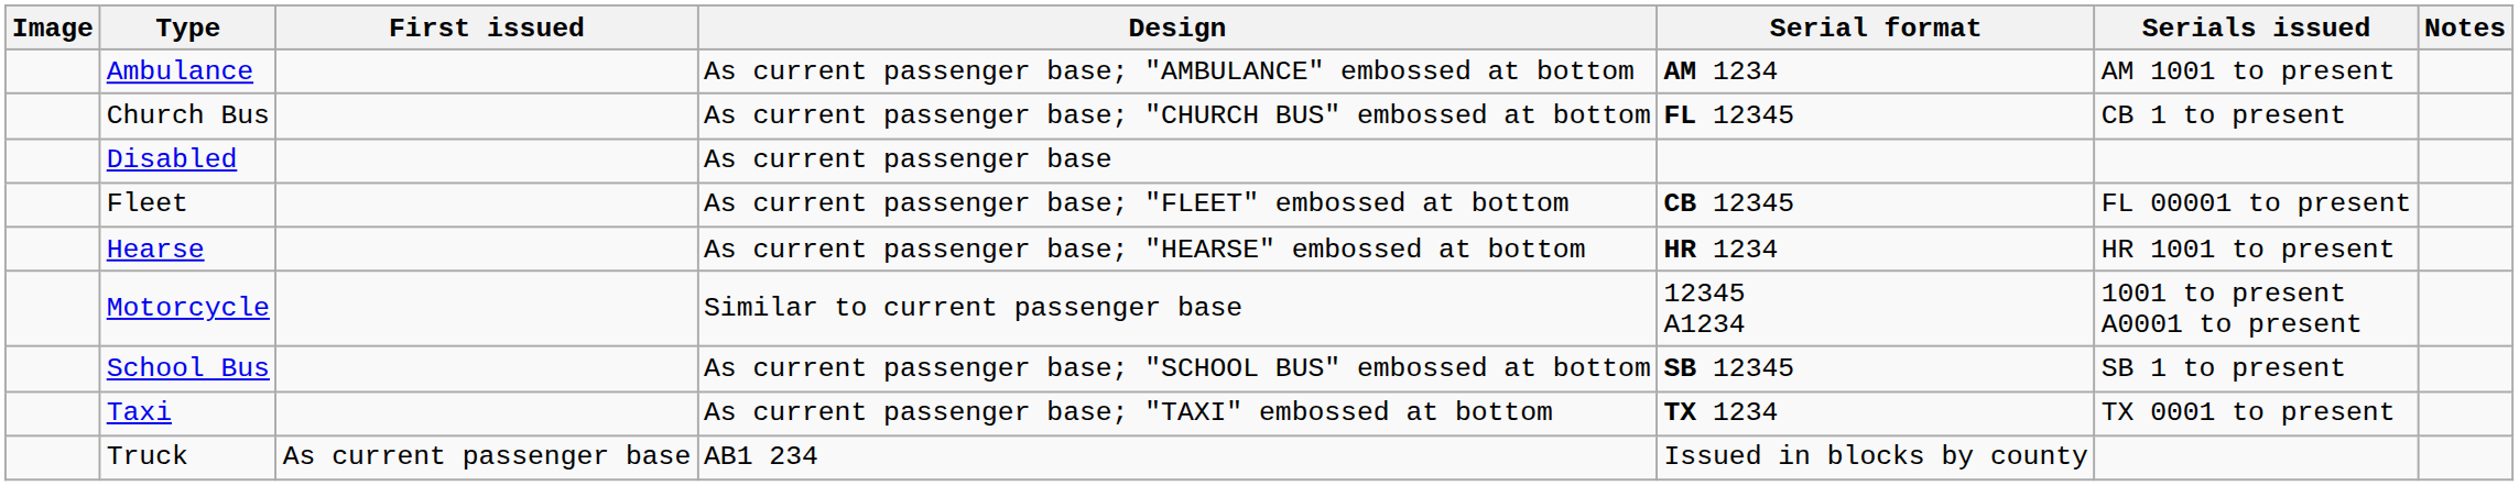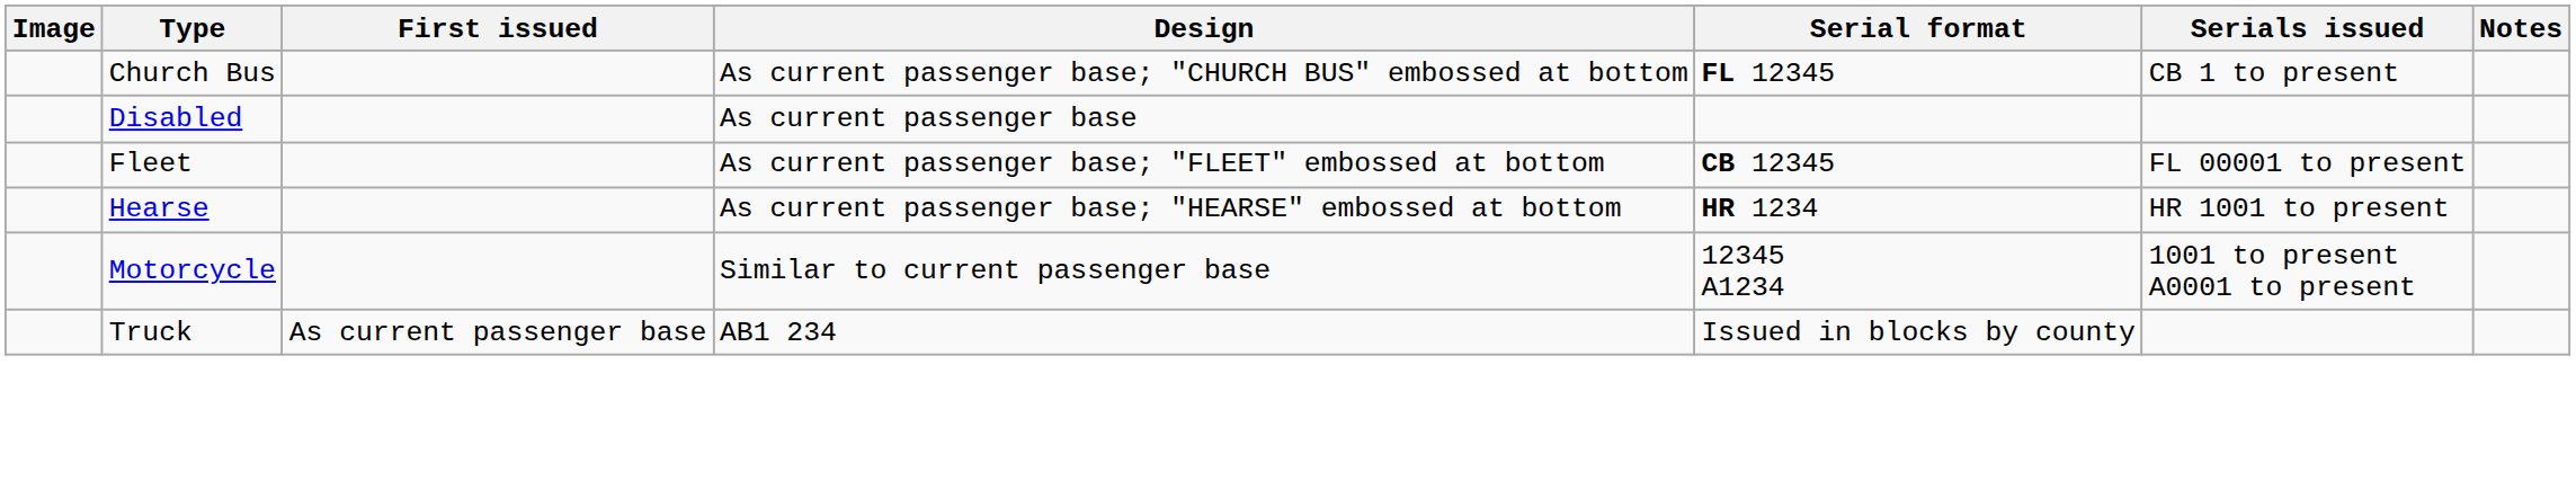 <table class="wikitable">
 <tr>
 <th>Image</th>
 <th>Type</th>
 <th>First issued</th>
 <th>Design</th>
 <th>Serial format</th>
 <th>Serials issued</th>
 <th>Notes</th>
-</tr>
-<tr>
-<td></td>
-<td><a href='#'>Ambulance</a></td>
-<td></td>
-<td>As current passenger base; "AMBULANCE" embossed at bottom</td>
-<td><strong>AM</strong> 1234</td>
-<td>AM 1001 to present</td>
-<td></td>
 </tr>
 <tr>
 <td></td>
 <td>Church Bus</td>
 <td></td>
 <td>As current passenger base; "CHURCH BUS" embossed at bottom</td>
 <td><strong>FL</strong> 12345</td>
 <td>CB 1 to present</td>
 <td></td>
 </tr>
 <tr>
 <td></td>
 <td><a href='#'>Disabled</a></td>
 <td></td>
 <td>As current passenger base</td>
 <td></td>
 <td></td>
 <td></td>
 </tr>
 <tr>
 <td></td>
 <td>Fleet</td>
 <td></td>
 <td>As current passenger base; "FLEET" embossed at bottom</td>
 <td><strong>CB</strong> 12345</td>
 <td>FL 00001 to present</td>
 <td></td>
 </tr>
 <tr>
 <td></td>
 <td><a href='#'>Hearse</a></td>
 <td></td>
 <td>As current passenger base; "HEARSE" embossed at bottom</td>
 <td><strong>HR</strong> 1234</td>
 <td>HR 1001 to present</td>
 <td></td>
 </tr>
 <tr>
 <td></td>
 <td><a href='#'>Motorcycle</a></td>
 <td></td>
 <td>Similar to current passenger base</td>
 <td> 12345<br> A1234</td>
 <td> 1001 to present<br> A0001 to present</td>
 <td></td>
 </tr>
 <tr>
 <td></td>
-<td><a href='#'>School Bus</a></td>
-<td></td>
-<td>As current passenger base; "SCHOOL BUS" embossed at bottom</td>
-<td><strong>SB</strong> 12345</td>
-<td>SB 1 to present</td>
-<td></td>
-</tr>
-<tr>
-<td></td>
-<td><a href='#'>Taxi</a></td>
-<td></td>
-<td>As current passenger base; "TAXI" embossed at bottom</td>
-<td><strong>TX</strong> 1234</td>
-<td>TX 0001 to present</td>
-<td></td>
-</tr>
-<tr>
-<td></td>
 <td>Truck</td>
 <td>As current passenger base</td>
 <td>AB1 234</td>
 <td>Issued in blocks by county</td>
 <td></td>
 </tr>
 </table>
